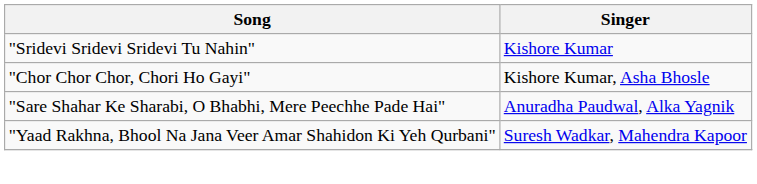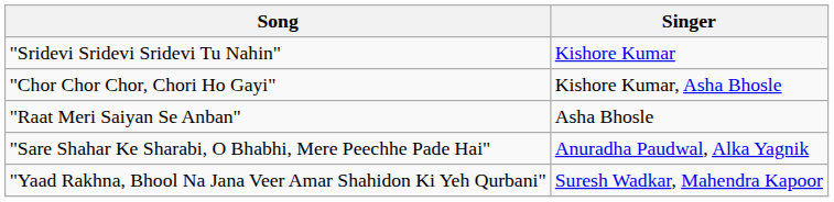 <table class="wikitable" style="font-size:95%;">
 <tr>
 <th>Song</th>
 <th>Singer</th>
 </tr>
 <tr>
 <td>"Sridevi Sridevi Sridevi Tu Nahin"</td>
 <td><a href='#'>Kishore Kumar</a></td>
 </tr>
 <tr>
 <td>"Chor Chor Chor, Chori Ho Gayi"</td>
 <td>Kishore Kumar, <a href='#'>Asha Bhosle</a></td>
 </tr>
 <tr>
+<td>"Raat Meri Saiyan Se Anban"</td>
+<td>Asha Bhosle</td>
+</tr>
+<tr>
 <td>"Sare Shahar Ke Sharabi, O Bhabhi, Mere Peechhe Pade Hai"</td>
 <td><a href='#'>Anuradha Paudwal</a>, <a href='#'>Alka Yagnik</a></td>
 </tr>
 <tr>
 <td>"Yaad Rakhna, Bhool Na Jana Veer Amar Shahidon Ki Yeh Qurbani"</td>
 <td><a href='#'>Suresh Wadkar</a>, <a href='#'>Mahendra Kapoor</a></td>
 </tr>
 <tr>
 </tr>
 </table>
